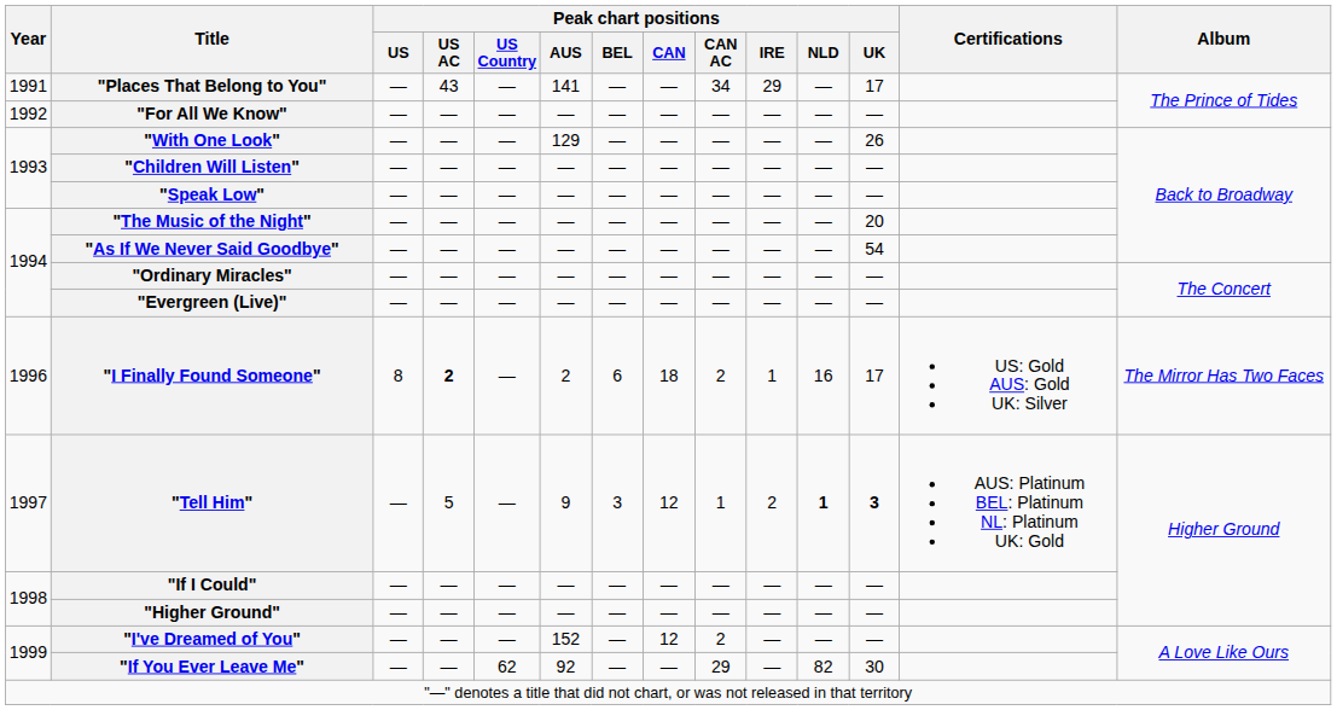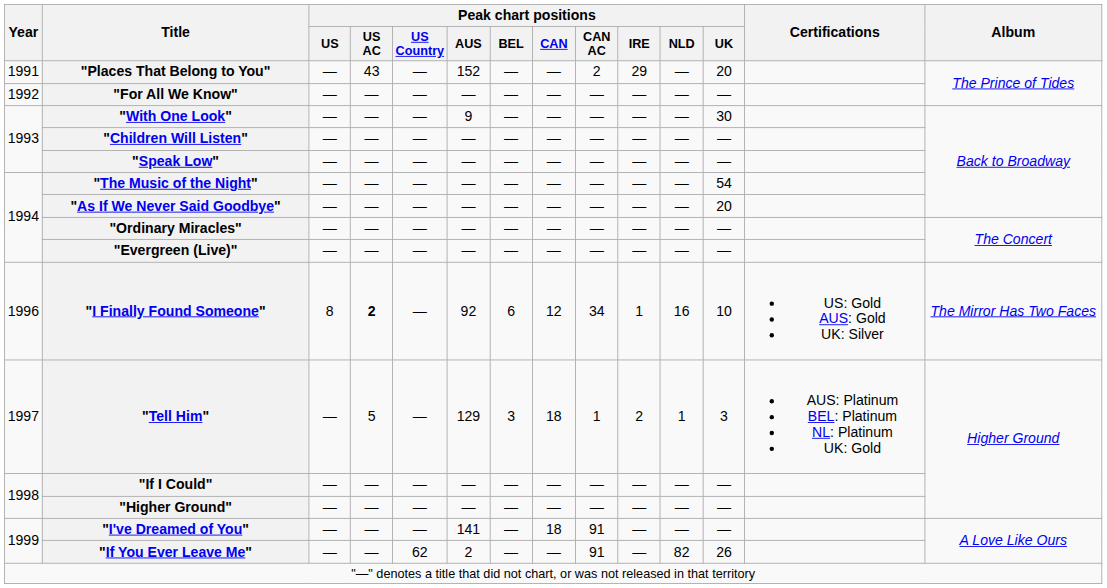 <table class="wikitable plainrowheaders" style="text-align:center;">
 <tr>
 <th scope="col" rowspan="2" style="width:1em;">Year</th>
 <th scope="col" rowspan="2" style="width:20em;">Title</th>
 <th scope="col" colspan="10">Peak chart positions</th>
 <th scope="col" rowspan="2" style="width:13em;">Certifications</th>
 <th scope="col" rowspan="2" style="width:13em;">Album</th>
 </tr>
 <tr>
 <th scope="col" style="width:3em;font-size:90%;">US<br></th>
 <th scope="col" style="width:3em;font-size:90%;">US AC<br></th>
 <th scope="col" style="width:3em;font-size:90%;"><a href='#'>US Country</a><br></th>
 <th scope="col" style="width:3em;font-size:90%;">AUS<br></th>
 <th scope="col" style="width:3em;font-size:90%;">BEL<br></th>
 <th scope="col" style="width:3em;font-size:90%;"><a href='#'>CAN</a><br></th>
 <th scope="col" style="width:3em;font-size:90%;">CAN AC<br></th>
 <th scope="col" style="width:3em;font-size:90%;">IRE<br></th>
 <th scope="col" style="width:3em;font-size:90%;">NLD<br></th>
 <th scope="col" style="width:3em;font-size:90%;">UK<br></th>
 </tr>
 <tr>
 <td>1991</td>
 <th scope="row">"Places That Belong to You"</th>
 <td>—</td>
 <td>43</td>
 <td>—</td>
-<td>141</td>
+<td>152</td>
 <td>—</td>
 <td>—</td>
-<td>34</td>
+<td>2</td>
 <td>29</td>
 <td>—</td>
-<td>17</td>
+<td>20</td>
 <td></td>
 <td rowspan="2"><em><a href='#'>The Prince of Tides</a></em></td>
 </tr>
 <tr>
 <td>1992</td>
 <th scope="row">"For All We Know"</th>
 <td>—</td>
 <td>—</td>
 <td>—</td>
 <td>—</td>
 <td>—</td>
 <td>—</td>
 <td>—</td>
 <td>—</td>
 <td>—</td>
 <td>—</td>
 <td></td>
 </tr>
 <tr>
 <td rowspan="3">1993</td>
 <th scope="row">"<a href='#'>With One Look</a>"</th>
 <td>—</td>
 <td>—</td>
 <td>—</td>
-<td>129</td>
+<td>9</td>
 <td>—</td>
 <td>—</td>
 <td>—</td>
 <td>—</td>
 <td>—</td>
-<td>26</td>
+<td>30</td>
 <td></td>
 <td rowspan="5"><em><a href='#'>Back to Broadway</a></em></td>
 </tr>
 <tr>
 <th scope="row">"<a href='#'>Children Will Listen</a>"</th>
 <td>—</td>
 <td>—</td>
 <td>—</td>
 <td>—</td>
 <td>—</td>
 <td>—</td>
 <td>—</td>
 <td>—</td>
 <td>—</td>
 <td>—</td>
 <td></td>
 </tr>
 <tr>
 <th scope="row">"<a href='#'>Speak Low</a>"</th>
 <td>—</td>
 <td>—</td>
 <td>—</td>
 <td>—</td>
 <td>—</td>
 <td>—</td>
 <td>—</td>
 <td>—</td>
 <td>—</td>
 <td>—</td>
 <td></td>
 </tr>
 <tr>
 <td rowspan="4">1994</td>
 <th scope="row">"<a href='#'>The Music of the Night</a>"<br></th>
 <td>—</td>
 <td>—</td>
 <td>—</td>
 <td>—</td>
 <td>—</td>
 <td>—</td>
 <td>—</td>
 <td>—</td>
 <td>—</td>
-<td>20</td>
+<td>54</td>
 <td></td>
 </tr>
 <tr>
 <th scope="row">"<a href='#'>As If We Never Said Goodbye</a>"</th>
 <td>—</td>
 <td>—</td>
 <td>—</td>
 <td>—</td>
 <td>—</td>
 <td>—</td>
 <td>—</td>
 <td>—</td>
 <td>—</td>
-<td>54</td>
+<td>20</td>
 <td></td>
 </tr>
 <tr>
 <th scope="row">"Ordinary Miracles"</th>
 <td>—</td>
 <td>—</td>
 <td>—</td>
 <td>—</td>
 <td>—</td>
 <td>—</td>
 <td>—</td>
 <td>—</td>
 <td>—</td>
 <td>—</td>
 <td></td>
 <td rowspan="2"><em><a href='#'>The Concert</a></em></td>
 </tr>
 <tr>
 <th scope="row">"Evergreen (Live)"</th>
 <td>—</td>
 <td>—</td>
 <td>—</td>
 <td>—</td>
 <td>—</td>
 <td>—</td>
 <td>—</td>
 <td>—</td>
 <td>—</td>
 <td>—</td>
 <td></td>
 </tr>
 <tr>
 <td>1996</td>
 <th scope="row">"<a href='#'>I Finally Found Someone</a>"<br></th>
 <td>8</td>
 <td><strong>2</strong></td>
 <td>—</td>
-<td>2</td>
+<td>92</td>
 <td>6</td>
-<td>18</td>
-<td>2</td>
+<td>12</td>
+<td>34</td>
 <td>1</td>
 <td>16</td>
-<td>17</td>
+<td>10</td>
 <td><br><ul><li>US: Gold</li><li><a href='#'>AUS</a>: Gold</li><li>UK: Silver</li></ul></td>
 <td><em><a href='#'>The Mirror Has Two Faces</a></em></td>
 </tr>
 <tr>
 <td>1997</td>
 <th scope="row">"<a href='#'>Tell Him</a>"<br></th>
 <td>—</td>
 <td>5</td>
 <td>—</td>
-<td>9</td>
+<td>129</td>
 <td>3</td>
-<td>12</td>
+<td>18</td>
 <td>1</td>
 <td>2</td>
-<td><strong>1</strong></td>
-<td><strong>3</strong></td>
+<td>1</td>
+<td>3</td>
 <td><br><ul><li>AUS: Platinum</li><li><a href='#'>BEL</a>: Platinum</li><li><a href='#'>NL</a>: Platinum</li><li>UK: Gold</li></ul></td>
 <td rowspan="3"><em><a href='#'>Higher Ground</a></em></td>
 </tr>
 <tr>
 <td rowspan="2">1998</td>
 <th scope="row">"If I Could"</th>
 <td>—</td>
 <td>—</td>
 <td>—</td>
 <td>—</td>
 <td>—</td>
 <td>—</td>
 <td>—</td>
 <td>—</td>
 <td>—</td>
 <td>—</td>
 <td></td>
 </tr>
 <tr>
 <th scope="row">"Higher Ground"</th>
 <td>—</td>
 <td>—</td>
 <td>—</td>
 <td>—</td>
 <td>—</td>
 <td>—</td>
 <td>—</td>
 <td>—</td>
 <td>—</td>
 <td>—</td>
 <td></td>
 </tr>
 <tr>
 <td rowspan="2">1999</td>
 <th scope="row">"<a href='#'>I've Dreamed of You</a>"</th>
 <td>—</td>
 <td>—</td>
 <td>—</td>
-<td>152</td>
+<td>141</td>
 <td>—</td>
-<td>12</td>
-<td>2</td>
+<td>18</td>
+<td>91</td>
 <td>—</td>
 <td>—</td>
 <td>—</td>
 <td></td>
 <td rowspan="2"><em><a href='#'>A Love Like Ours</a></em></td>
 </tr>
 <tr>
 <th scope="row">"<a href='#'>If You Ever Leave Me</a>"<br></th>
 <td>—</td>
 <td>—</td>
 <td>62</td>
-<td>92</td>
+<td>2</td>
 <td>—</td>
 <td>—</td>
-<td>29</td>
+<td>91</td>
 <td>—</td>
 <td>82</td>
-<td>30</td>
+<td>26</td>
 <td></td>
 </tr>
 <tr>
 <td colspan="14" style="font-size:90%">"—" denotes a title that did not chart, or was not released in that territory</td>
 </tr>
 </table>
